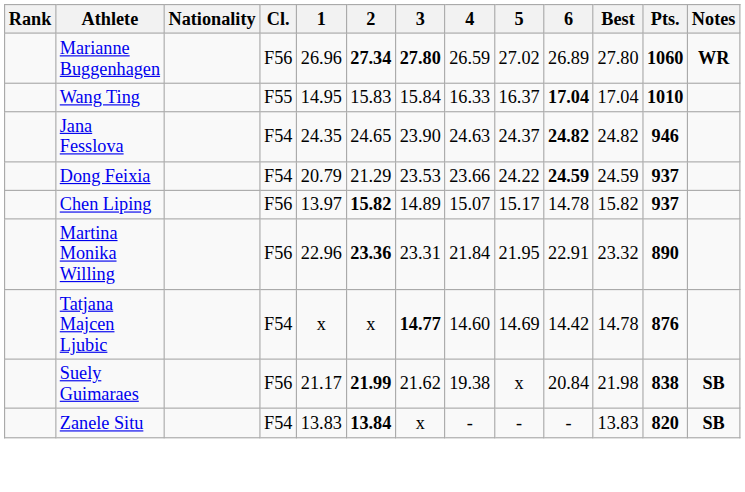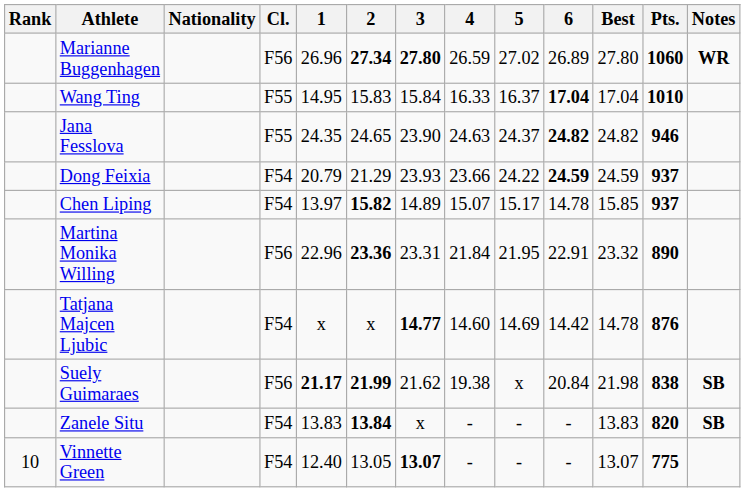 <table class="wikitable sortable" style="text-align:center; width:70%;">
 <tr>
 <th>Rank</th>
 <th>Athlete</th>
 <th>Nationality</th>
 <th>Cl.</th>
 <th class="unsortable">1</th>
 <th class="unsortable">2</th>
 <th class="unsortable">3</th>
 <th class="unsortable">4</th>
 <th class="unsortable">5</th>
 <th class="unsortable">6</th>
 <th>Best</th>
 <th>Pts.</th>
 <th>Notes</th>
 </tr>
 <tr>
 <td></td>
 <td style="text-align:left;"><a href='#'>Marianne Buggenhagen</a></td>
 <td style="text-align:left;"></td>
 <td>F56</td>
 <td>26.96</td>
 <td><strong>27.34</strong></td>
 <td><strong>27.80</strong></td>
 <td>26.59</td>
 <td>27.02</td>
 <td>26.89</td>
 <td>27.80</td>
 <td><strong>1060</strong></td>
 <td><strong>WR</strong></td>
 </tr>
 <tr>
 <td></td>
 <td style="text-align:left;"><a href='#'>Wang Ting</a></td>
 <td style="text-align:left;"></td>
 <td>F55</td>
 <td>14.95</td>
 <td>15.83</td>
 <td>15.84</td>
 <td>16.33</td>
 <td>16.37</td>
 <td><strong>17.04</strong></td>
 <td>17.04</td>
 <td><strong>1010</strong></td>
 <td></td>
 </tr>
 <tr>
 <td></td>
 <td style="text-align:left;"><a href='#'>Jana Fesslova</a></td>
 <td style="text-align:left;"></td>
-<td>F54</td>
+<td>F55</td>
 <td>24.35</td>
 <td>24.65</td>
 <td>23.90</td>
 <td>24.63</td>
 <td>24.37</td>
 <td><strong>24.82</strong></td>
 <td>24.82</td>
 <td><strong>946</strong></td>
 <td></td>
 </tr>
 <tr>
 <td></td>
 <td style="text-align:left;"><a href='#'>Dong Feixia</a></td>
 <td style="text-align:left;"></td>
 <td>F54</td>
 <td>20.79</td>
 <td>21.29</td>
-<td>23.53</td>
+<td>23.93</td>
 <td>23.66</td>
 <td>24.22</td>
 <td><strong>24.59</strong></td>
 <td>24.59</td>
 <td><strong>937</strong></td>
 <td></td>
 </tr>
 <tr>
 <td></td>
 <td style="text-align:left;"><a href='#'>Chen Liping</a></td>
 <td style="text-align:left;"></td>
-<td>F56</td>
+<td>F54</td>
 <td>13.97</td>
 <td><strong>15.82</strong></td>
 <td>14.89</td>
 <td>15.07</td>
 <td>15.17</td>
 <td>14.78</td>
-<td>15.82</td>
+<td>15.85</td>
 <td><strong>937</strong></td>
 <td></td>
 </tr>
 <tr>
 <td></td>
 <td style="text-align:left;"><a href='#'>Martina Monika Willing</a></td>
 <td style="text-align:left;"></td>
 <td>F56</td>
 <td>22.96</td>
 <td><strong>23.36</strong></td>
 <td>23.31</td>
 <td>21.84</td>
 <td>21.95</td>
 <td>22.91</td>
 <td>23.32</td>
 <td><strong>890</strong></td>
 <td></td>
 </tr>
 <tr>
 <td></td>
 <td style="text-align:left;"><a href='#'>Tatjana Majcen Ljubic</a></td>
 <td style="text-align:left;"></td>
 <td>F54</td>
 <td>x</td>
 <td>x</td>
 <td><strong>14.77</strong></td>
 <td>14.60</td>
 <td>14.69</td>
 <td>14.42</td>
 <td>14.78</td>
 <td><strong>876</strong></td>
 <td></td>
 </tr>
 <tr>
 <td></td>
 <td style="text-align:left;"><a href='#'>Suely Guimaraes</a></td>
 <td style="text-align:left;"></td>
 <td>F56</td>
-<td>21.17</td>
+<td><strong>21.17</strong></td>
 <td><strong>21.99</strong></td>
 <td>21.62</td>
 <td>19.38</td>
 <td>x</td>
 <td>20.84</td>
 <td>21.98</td>
 <td><strong>838</strong></td>
 <td><strong>SB</strong></td>
 </tr>
 <tr>
 <td></td>
 <td style="text-align:left;"><a href='#'>Zanele Situ</a></td>
 <td style="text-align:left;"></td>
 <td>F54</td>
 <td>13.83</td>
 <td><strong>13.84</strong></td>
 <td>x</td>
 <td>-</td>
 <td>-</td>
 <td>-</td>
 <td>13.83</td>
 <td><strong>820</strong></td>
 <td><strong>SB</strong></td>
 </tr>
+<tr>
+<td>10</td>
+<td style="text-align:left;"><a href='#'>Vinnette Green</a></td>
+<td style="text-align:left;"></td>
+<td>F54</td>
+<td>12.40</td>
+<td>13.05</td>
+<td><strong>13.07</strong></td>
+<td>-</td>
+<td>-</td>
+<td>-</td>
+<td>13.07</td>
+<td><strong>775</strong></td>
+<td></td>
+</tr>
 </table>
